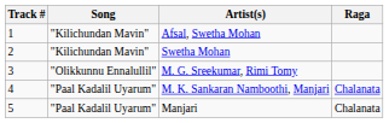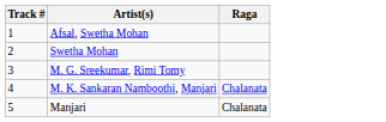 <table class="wikitable" style="font-size:95%;">
 <tr>
 <th>Track #</th>
-<th>Song</th>
 <th>Artist(s)</th>
 <th>Raga</th>
 </tr>
 <tr>
 <td>1</td>
-<td>"Kilichundan Mavin"</td>
 <td><a href='#'>Afsal</a>, <a href='#'>Swetha Mohan</a></td>
 <td></td>
 </tr>
 <tr>
 <td>2</td>
-<td>"Kilichundan Mavin"</td>
 <td><a href='#'>Swetha Mohan</a></td>
 <td></td>
 </tr>
 <tr>
 <td>3</td>
-<td>"Olikkunnu Ennalullil"</td>
 <td><a href='#'>M. G. Sreekumar</a>, <a href='#'>Rimi Tomy</a></td>
 <td></td>
 </tr>
 <tr>
 <td>4</td>
-<td>"Paal Kadalil Uyarum"</td>
 <td><a href='#'>M. K. Sankaran Namboothi</a>, <a href='#'>Manjari</a></td>
 <td><a href='#'>Chalanata</a></td>
 </tr>
 <tr>
 <td>5</td>
-<td>"Paal Kadalil Uyarum"</td>
 <td>Manjari</td>
 <td>Chalanata</td>
 </tr>
 </table>
